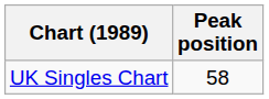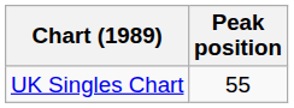 <table class="wikitable">
 <tr>
 <th>Chart (1989)</th>
 <th>Peak<br>position</th>
 </tr>
 <tr>
 <td><a href='#'>UK Singles Chart</a></td>
-<td style="text-align:center;">58</td>
+<td style="text-align:center;">55</td>
 </tr>
 </table>
